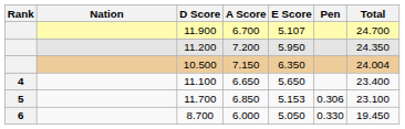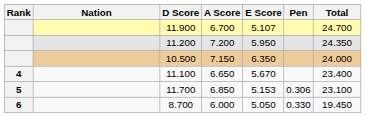 <table class="wikitable sortable" style="text-align:center; font-size:85%">
 <tr>
 <th scope="col" style="width:20px;">Rank</th>
 <th ! scope="col" style="width:170px;">Nation</th>
 <th>D Score</th>
 <th>A Score</th>
 <th>E Score</th>
 <th>Pen</th>
 <th scope="col" style="width:60px;" !>Total</th>
 </tr>
 <tr bgcolor=fffcaf>
 <th scope=row></th>
 <td align=left></td>
 <td>11.900</td>
 <td>6.700</td>
 <td>5.107</td>
 <td></td>
 <td>24.700</td>
 </tr>
 <tr bgcolor=e5e5e5>
 <th scope=row></th>
 <td align=left></td>
 <td>11.200</td>
 <td>7.200</td>
 <td>5.950</td>
 <td></td>
 <td>24.350</td>
 </tr>
 <tr bgcolor=eecc99>
 <th scope=row></th>
 <td align=left></td>
 <td>10.500</td>
 <td>7.150</td>
 <td>6.350</td>
 <td></td>
-<td>24.004</td>
+<td>24.000</td>
 </tr>
 <tr>
 <th scope=row>4</th>
 <td align=left></td>
 <td>11.100</td>
 <td>6.650</td>
-<td>5.650</td>
+<td>5.670</td>
 <td></td>
 <td>23.400</td>
 </tr>
 <tr>
 <th scope=row>5</th>
 <td align=left></td>
 <td>11.700</td>
 <td>6.850</td>
 <td>5.153</td>
 <td>0.306</td>
 <td>23.100</td>
 </tr>
 <tr>
 <th scope=row>6</th>
 <td align=left></td>
 <td>8.700</td>
 <td>6.000</td>
 <td>5.050</td>
 <td>0.330</td>
 <td>19.450</td>
 </tr>
 </table>
